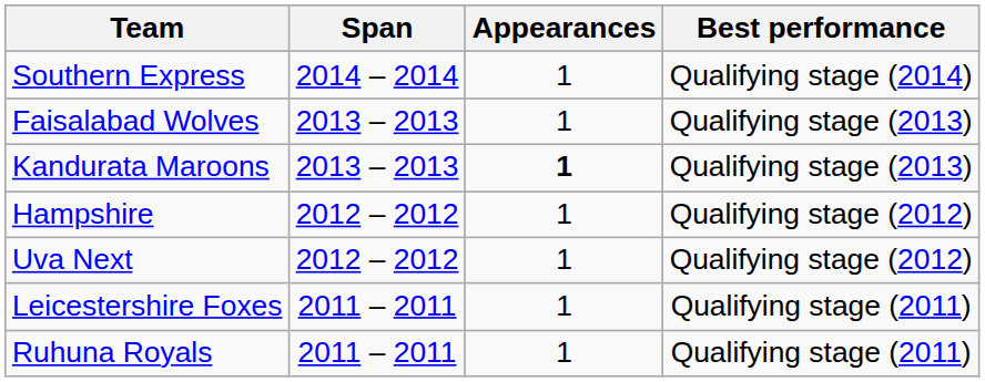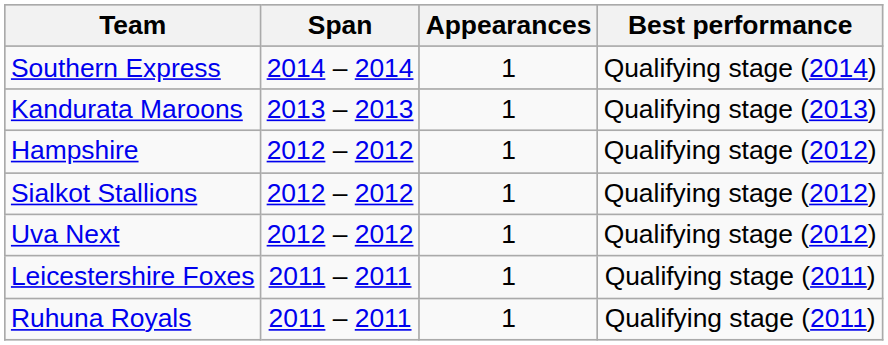 <table class="wikitable sortable" style="text-align:center">
 <tr>
 <th>Team</th>
 <th>Span</th>
 <th>Appearances</th>
 <th>Best performance</th>
 </tr>
 <tr>
 <td style="text-align:left"><a href='#'>Southern Express</a></td>
 <td><a href='#'>2014</a> – <a href='#'>2014</a></td>
 <td>1</td>
 <td>Qualifying stage (<a href='#'>2014</a>)</td>
 </tr>
 <tr>
-<td style="text-align:left"><a href='#'>Faisalabad Wolves</a></td>
+<td style="text-align:left"><a href='#'>Kandurata Maroons</a></td>
 <td><a href='#'>2013</a> – <a href='#'>2013</a></td>
 <td>1</td>
 <td>Qualifying stage (<a href='#'>2013</a>)</td>
 </tr>
 <tr>
-<td style="text-align:left"><a href='#'>Kandurata Maroons</a></td>
-<td><a href='#'>2013</a> – <a href='#'>2013</a></td>
-<td><strong>1</strong></td>
-<td>Qualifying stage (<a href='#'>2013</a>)</td>
+<td style="text-align:left"><a href='#'>Hampshire</a></td>
+<td><a href='#'>2012</a> – <a href='#'>2012</a></td>
+<td>1</td>
+<td>Qualifying stage (<a href='#'>2012</a>)</td>
 </tr>
 <tr>
-<td style="text-align:left"><a href='#'>Hampshire</a></td>
+<td style="text-align:left"><a href='#'>Sialkot Stallions</a></td>
 <td><a href='#'>2012</a> – <a href='#'>2012</a></td>
 <td>1</td>
 <td>Qualifying stage (<a href='#'>2012</a>)</td>
 </tr>
 <tr>
 <td style="text-align:left"><a href='#'>Uva Next</a></td>
 <td><a href='#'>2012</a> – <a href='#'>2012</a></td>
 <td>1</td>
 <td>Qualifying stage (<a href='#'>2012</a>)</td>
 </tr>
 <tr>
 <td style="text-align:left"><a href='#'>Leicestershire Foxes</a></td>
 <td><a href='#'>2011</a> – <a href='#'>2011</a></td>
 <td>1</td>
 <td>Qualifying stage (<a href='#'>2011</a>)</td>
 </tr>
 <tr>
 <td style="text-align:left"><a href='#'>Ruhuna Royals</a></td>
 <td><a href='#'>2011</a> – <a href='#'>2011</a></td>
 <td>1</td>
 <td>Qualifying stage (<a href='#'>2011</a>)</td>
 </tr>
 </table>
